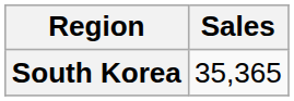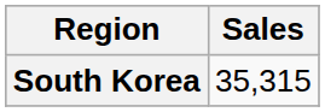 <table class="wikitable plainrowheaders" style="text-align:center;">
 <tr>
 <th>Region</th>
 <th>Sales</th>
 </tr>
 <tr>
 <th scope="row" rowspan="1">South Korea</th>
-<td>35,365</td>
+<td>35,315</td>
 </tr>
 </table>
